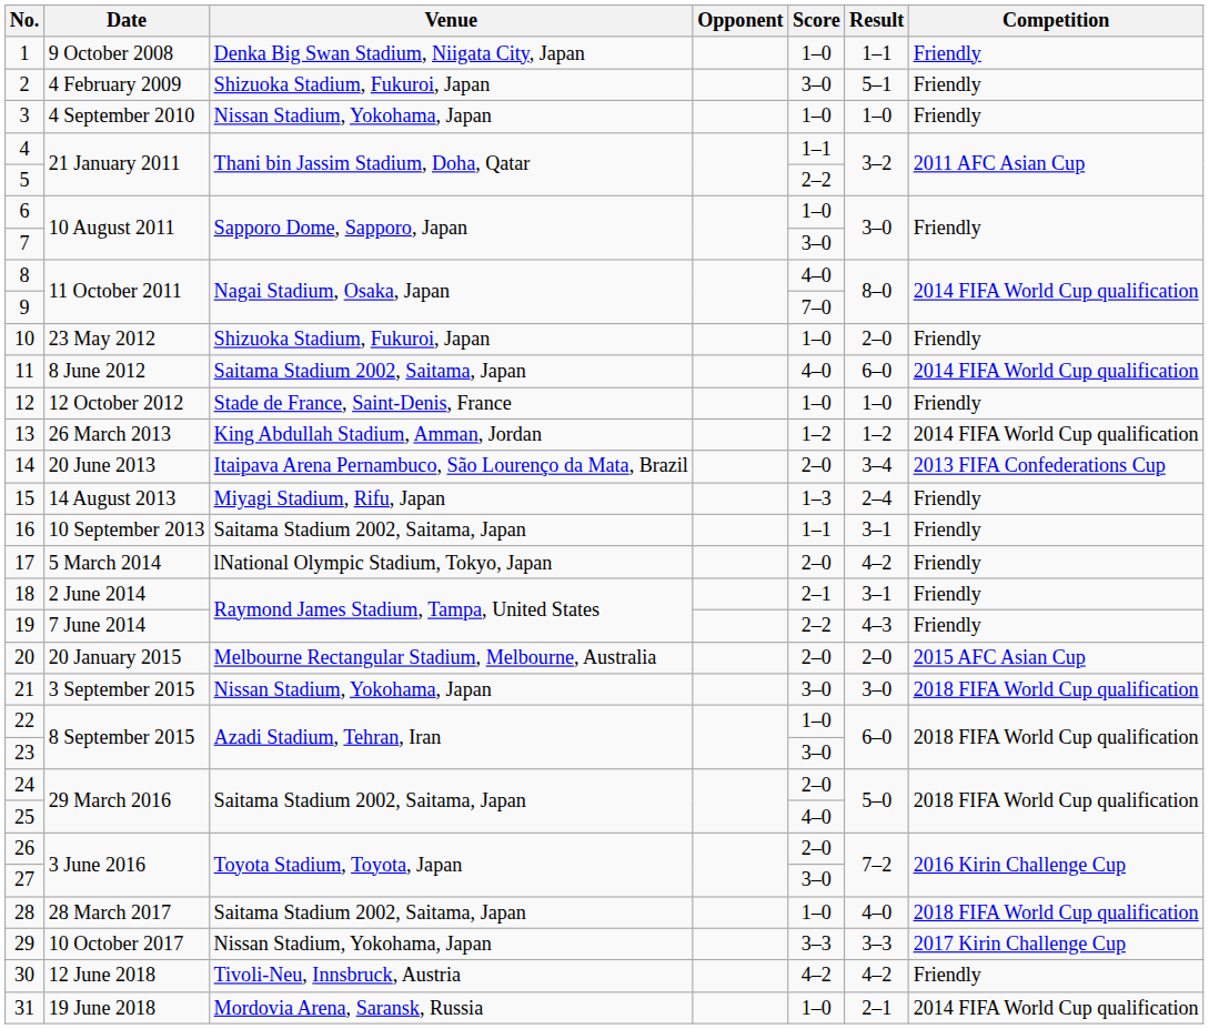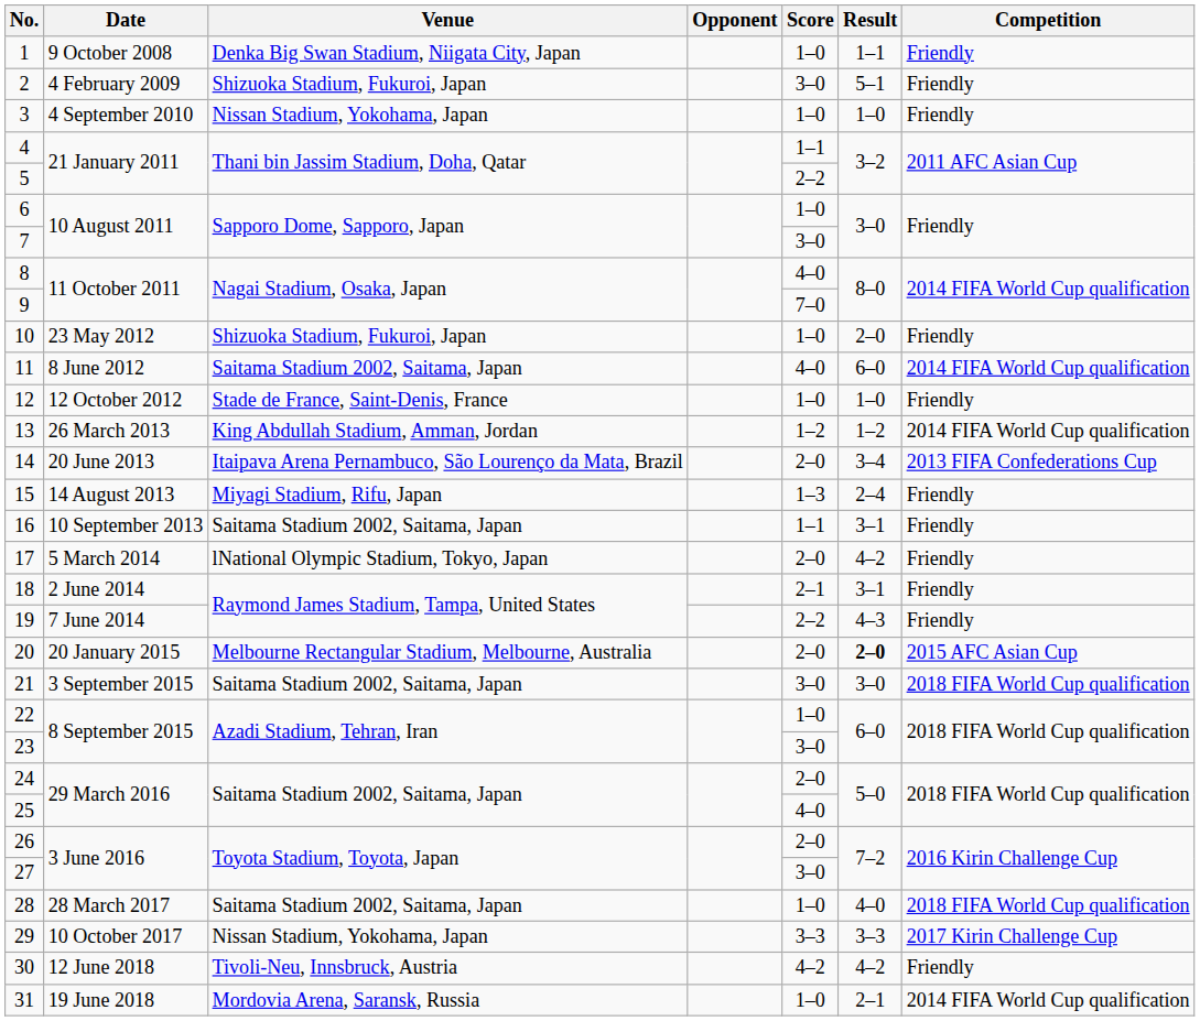 <table class="wikitable sortable">
 <tr>
 <th scope="col">No.</th>
 <th scope="col">Date</th>
 <th scope="col">Venue</th>
 <th scope="col">Opponent</th>
 <th scope="col">Score</th>
 <th scope="col">Result</th>
 <th scope="col">Competition</th>
 </tr>
 <tr>
 <td align="center">1</td>
 <td>9 October 2008</td>
 <td><a href='#'>Denka Big Swan Stadium</a>, <a href='#'>Niigata City</a>, Japan</td>
 <td></td>
 <td align="center">1–0</td>
 <td align="center">1–1</td>
 <td><a href='#'>Friendly</a></td>
 </tr>
 <tr>
 <td align="center">2</td>
 <td>4 February 2009</td>
 <td><a href='#'>Shizuoka Stadium</a>, <a href='#'>Fukuroi</a>, Japan</td>
 <td></td>
 <td align="center">3–0</td>
 <td align="center">5–1</td>
 <td>Friendly</td>
 </tr>
 <tr>
 <td align="center">3</td>
 <td>4 September 2010</td>
 <td><a href='#'>Nissan Stadium</a>, <a href='#'>Yokohama</a>, Japan</td>
 <td></td>
 <td align="center">1–0</td>
 <td align="center">1–0</td>
 <td>Friendly</td>
 </tr>
 <tr>
 <td align="center">4</td>
 <td rowspan="2">21 January 2011</td>
 <td rowspan="2"><a href='#'>Thani bin Jassim Stadium</a>, <a href='#'>Doha</a>, Qatar</td>
 <td rowspan="2"></td>
 <td align="center">1–1</td>
 <td rowspan="2" align="center">3–2</td>
 <td rowspan="2"><a href='#'>2011 AFC Asian Cup</a></td>
 </tr>
 <tr>
 <td align="center">5</td>
 <td align="center">2–2</td>
 </tr>
 <tr>
 <td align="center">6</td>
 <td rowspan="2">10 August 2011</td>
 <td rowspan="2"><a href='#'>Sapporo Dome</a>, <a href='#'>Sapporo</a>, Japan</td>
 <td rowspan="2"></td>
 <td align="center">1–0</td>
 <td rowspan="2" align="center">3–0</td>
 <td rowspan="2">Friendly</td>
 </tr>
 <tr>
 <td align="center">7</td>
 <td align="center">3–0</td>
 </tr>
 <tr>
 <td align="center">8</td>
 <td rowspan="2">11 October 2011</td>
 <td rowspan="2"><a href='#'>Nagai Stadium</a>, <a href='#'>Osaka</a>, Japan</td>
 <td rowspan="2"></td>
 <td align="center">4–0</td>
 <td rowspan="2" align="center">8–0</td>
 <td rowspan="2"><a href='#'>2014 FIFA World Cup qualification</a></td>
 </tr>
 <tr>
 <td align="center">9</td>
 <td align="center">7–0</td>
 </tr>
 <tr>
 <td align="center">10</td>
 <td>23 May 2012</td>
 <td><a href='#'>Shizuoka Stadium</a>, <a href='#'>Fukuroi</a>, Japan</td>
 <td></td>
 <td align="center">1–0</td>
 <td align="center">2–0</td>
 <td>Friendly</td>
 </tr>
 <tr>
 <td align="center">11</td>
 <td>8 June 2012</td>
 <td><a href='#'>Saitama Stadium 2002</a>, <a href='#'>Saitama</a>, Japan</td>
 <td></td>
 <td align="center">4–0</td>
 <td align="center">6–0</td>
 <td><a href='#'>2014 FIFA World Cup qualification</a></td>
 </tr>
 <tr>
 <td align="center">12</td>
 <td>12 October 2012</td>
 <td><a href='#'>Stade de France</a>, <a href='#'>Saint-Denis</a>, France</td>
 <td></td>
 <td align="center">1–0</td>
 <td align="center">1–0</td>
 <td>Friendly</td>
 </tr>
 <tr>
 <td align="center">13</td>
 <td>26 March 2013</td>
 <td><a href='#'>King Abdullah Stadium</a>, <a href='#'>Amman</a>, Jordan</td>
 <td></td>
 <td align="center">1–2</td>
 <td align="center">1–2</td>
 <td>2014 FIFA World Cup qualification</td>
 </tr>
 <tr>
 <td align="center">14</td>
 <td>20 June 2013</td>
 <td><a href='#'>Itaipava Arena Pernambuco</a>, <a href='#'>São Lourenço da Mata</a>, Brazil</td>
 <td></td>
 <td align="center">2–0</td>
 <td align="center">3–4</td>
 <td><a href='#'>2013 FIFA Confederations Cup</a></td>
 </tr>
 <tr>
 <td align="center">15</td>
 <td>14 August 2013</td>
 <td><a href='#'>Miyagi Stadium</a>, <a href='#'>Rifu</a>, Japan</td>
 <td></td>
 <td align="center">1–3</td>
 <td align="center">2–4</td>
 <td>Friendly</td>
 </tr>
 <tr>
 <td align="center">16</td>
 <td>10 September 2013</td>
 <td>Saitama Stadium 2002, Saitama, Japan</td>
 <td></td>
 <td align="center">1–1</td>
 <td align="center">3–1</td>
 <td>Friendly</td>
 </tr>
 <tr>
 <td align="center">17</td>
 <td>5 March 2014</td>
 <td>lNational Olympic Stadium, Tokyo, Japan</td>
 <td></td>
 <td align="center">2–0</td>
 <td align="center">4–2</td>
 <td>Friendly</td>
 </tr>
 <tr>
 <td align="center">18</td>
 <td>2 June 2014</td>
 <td rowspan="2"><a href='#'>Raymond James Stadium</a>, <a href='#'>Tampa</a>, United States</td>
 <td></td>
 <td align="center">2–1</td>
 <td align="center">3–1</td>
 <td>Friendly</td>
 </tr>
 <tr>
 <td align="center">19</td>
 <td>7 June 2014</td>
 <td></td>
 <td align="center">2–2</td>
 <td align="center">4–3</td>
 <td>Friendly</td>
 </tr>
 <tr>
 <td align="center">20</td>
 <td>20 January 2015</td>
 <td><a href='#'>Melbourne Rectangular Stadium</a>, <a href='#'>Melbourne</a>, Australia</td>
 <td></td>
 <td align="center">2–0</td>
-<td align="center">2–0</td>
+<td align="center"><strong>2–0</strong></td>
 <td><a href='#'>2015 AFC Asian Cup</a></td>
 </tr>
 <tr>
 <td align="center">21</td>
 <td>3 September 2015</td>
-<td><a href='#'>Nissan Stadium</a>, <a href='#'>Yokohama</a>, Japan</td>
+<td>Saitama Stadium 2002, Saitama, Japan</td>
 <td></td>
 <td align="center">3–0</td>
 <td align="center">3–0</td>
 <td><a href='#'>2018 FIFA World Cup qualification</a></td>
 </tr>
 <tr>
 <td align="center">22</td>
 <td rowspan="2">8 September 2015</td>
 <td rowspan="2"><a href='#'>Azadi Stadium</a>, <a href='#'>Tehran</a>, Iran</td>
 <td rowspan="2"></td>
 <td align="center">1–0</td>
 <td rowspan="2" align="center">6–0</td>
 <td rowspan="2">2018 FIFA World Cup qualification</td>
 </tr>
 <tr>
 <td align="center">23</td>
 <td align="center">3–0</td>
 </tr>
 <tr>
 <td align="center">24</td>
 <td rowspan="2">29 March 2016</td>
 <td rowspan="2">Saitama Stadium 2002, Saitama, Japan</td>
 <td rowspan="2"></td>
 <td align="center">2–0</td>
 <td rowspan="2" align="center">5–0</td>
 <td rowspan="2">2018 FIFA World Cup qualification</td>
 </tr>
 <tr>
 <td align="center">25</td>
 <td align="center">4–0</td>
 </tr>
 <tr>
 <td align="center">26</td>
 <td rowspan="2">3 June 2016</td>
 <td rowspan="2"><a href='#'>Toyota Stadium</a>, <a href='#'>Toyota</a>, Japan</td>
 <td rowspan="2"></td>
 <td align="center">2–0</td>
 <td rowspan="2" align="center">7–2</td>
 <td rowspan="2"><a href='#'>2016 Kirin Challenge Cup</a></td>
 </tr>
 <tr>
 <td align="center">27</td>
 <td align="center">3–0</td>
 </tr>
 <tr>
 <td align="center">28</td>
 <td>28 March 2017</td>
 <td>Saitama Stadium 2002, Saitama, Japan</td>
 <td></td>
 <td align="center">1–0</td>
 <td align="center">4–0</td>
 <td><a href='#'>2018 FIFA World Cup qualification</a></td>
 </tr>
 <tr>
 <td align="center">29</td>
 <td>10 October 2017</td>
 <td>Nissan Stadium, Yokohama, Japan</td>
 <td></td>
 <td align="center">3–3</td>
 <td align="center">3–3</td>
 <td><a href='#'>2017 Kirin Challenge Cup</a></td>
 </tr>
 <tr>
 <td align="center">30</td>
 <td>12 June 2018</td>
 <td><a href='#'>Tivoli-Neu</a>, <a href='#'>Innsbruck</a>, Austria</td>
 <td></td>
 <td align="center">4–2</td>
 <td align="center">4–2</td>
 <td>Friendly</td>
 </tr>
 <tr>
 <td align="center">31</td>
 <td>19 June 2018</td>
 <td><a href='#'>Mordovia Arena</a>, <a href='#'>Saransk</a>, Russia</td>
 <td></td>
 <td align="center">1–0</td>
 <td align="center">2–1</td>
 <td>2014 FIFA World Cup qualification</td>
 </tr>
 </table>
